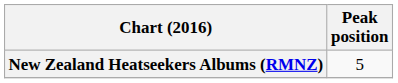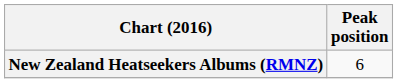 <table class="wikitable sortable plainrowheaders" style="text-align:center">
 <tr>
 <th scope="col">Chart (2016)</th>
 <th scope="col">Peak<br> position</th>
 </tr>
 <tr>
 <th scope="row">New Zealand Heatseekers Albums (<a href='#'>RMNZ</a>)</th>
-<td>5</td>
+<td>6</td>
 </tr>
 <tr>
 </tr>
 </table>
